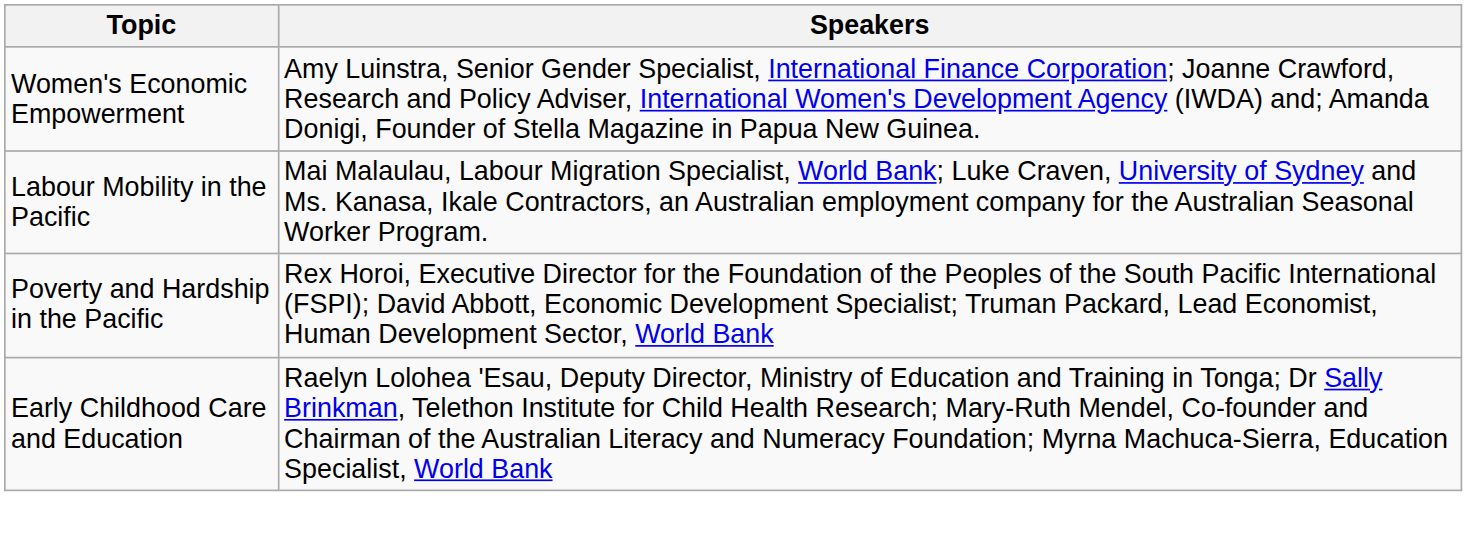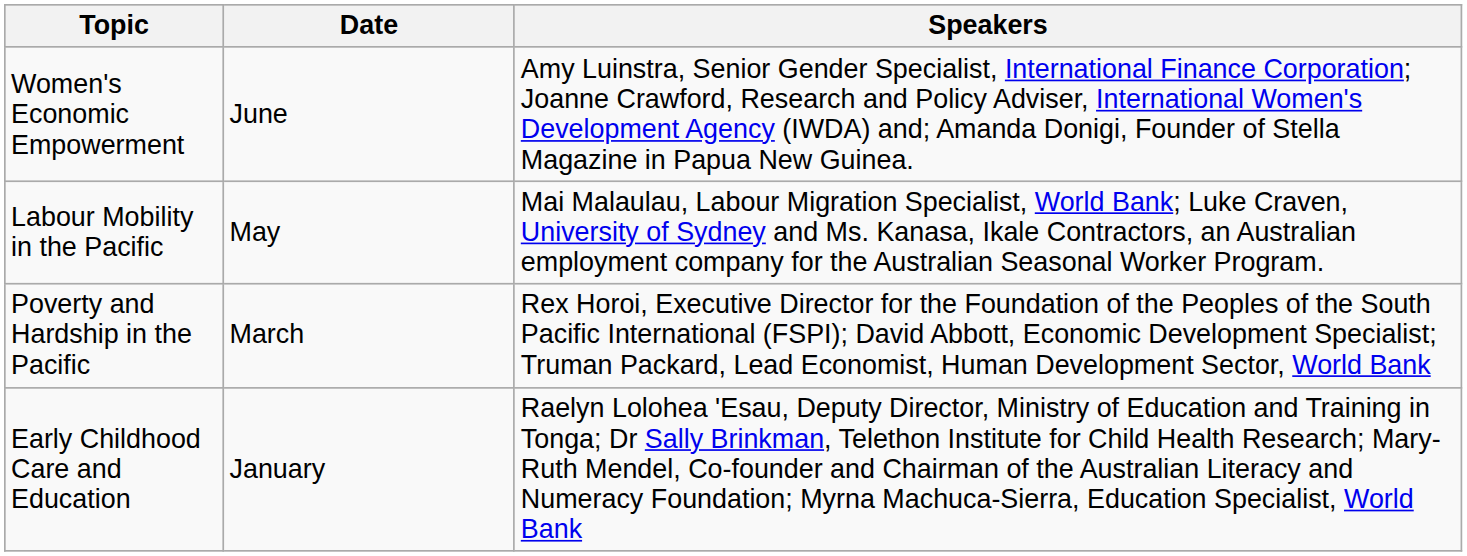 <table class="wikitable" border="1">
 <tr>
 <th width=15%>Topic</th>
+<th width=20%>Date</th>
 <th width=65%>Speakers</th>
 </tr>
 <tr>
 <td>Women's Economic Empowerment</td>
+<td>June</td>
 <td>Amy Luinstra, Senior Gender Specialist, <a href='#'>International Finance Corporation</a>; Joanne Crawford, Research and Policy Adviser, <a href='#'>International Women's Development Agency</a> (IWDA) and; Amanda Donigi, Founder of Stella Magazine in Papua New Guinea.</td>
 </tr>
 <tr>
 <td>Labour Mobility in the Pacific</td>
+<td>May</td>
 <td>Mai Malaulau, Labour Migration Specialist, <a href='#'>World Bank</a>; Luke Craven, <a href='#'>University of Sydney</a> and Ms. Kanasa, Ikale Contractors, an Australian employment company for the Australian Seasonal Worker Program.</td>
 </tr>
 <tr>
 <td>Poverty and Hardship in the Pacific</td>
+<td>March</td>
 <td>Rex Horoi, Executive Director for the Foundation of the Peoples of the South Pacific International (FSPI); David Abbott, Economic Development Specialist; Truman Packard, Lead Economist, Human Development Sector, <a href='#'>World Bank</a></td>
 </tr>
 <tr>
 <td>Early Childhood Care and Education</td>
+<td>January</td>
 <td>Raelyn Lolohea 'Esau, Deputy Director, Ministry of Education and Training in Tonga; Dr <a href='#'>Sally Brinkman</a>, Telethon Institute for Child Health Research; Mary-Ruth Mendel, Co-founder and Chairman of the Australian Literacy and Numeracy Foundation; Myrna Machuca-Sierra, Education Specialist, <a href='#'>World Bank</a></td>
 </tr>
 </table>
